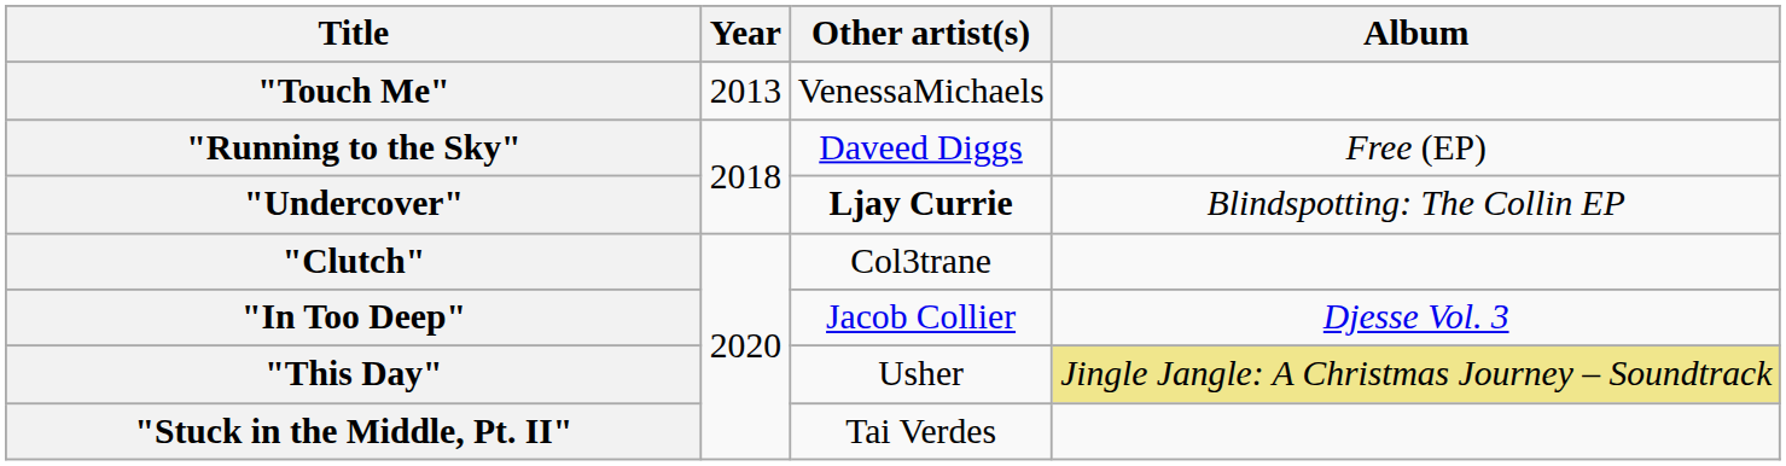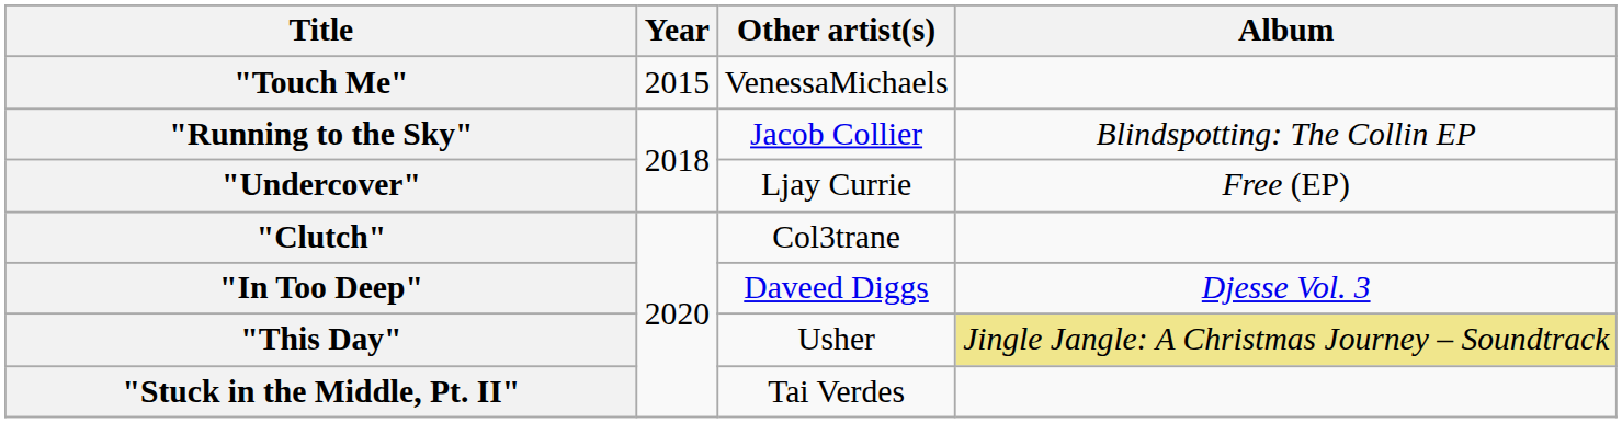 <table class="wikitable plainrowheaders" style="text-align:center;" border="1">
 <tr>
 <th scope="col" style="width:19em;">Title</th>
 <th scope="col">Year</th>
 <th scope="col">Other artist(s)</th>
 <th scope="col">Album</th>
 </tr>
 <tr>
 <th scope="row">"Touch Me"</th>
-<td>2013</td>
+<td>2015</td>
 <td>VenessaMichaels</td>
 <td></td>
 </tr>
 <tr>
 <th scope="row">"Running to the Sky"</th>
 <td rowspan="2">2018</td>
-<td><a href='#'>Daveed Diggs</a></td>
-<td><em>Free</em> (EP)</td>
+<td><a href='#'>Jacob Collier</a></td>
+<td><em>Blindspotting: The Collin EP</em></td>
 </tr>
 <tr>
 <th scope="row">"Undercover"</th>
-<td><strong>Ljay Currie</strong></td>
-<td><em>Blindspotting: The Collin EP</em></td>
+<td>Ljay Currie</td>
+<td><em>Free</em> (EP)</td>
 </tr>
 <tr>
 <th scope="row">"Clutch"</th>
 <td rowspan="4">2020</td>
 <td>Col3trane</td>
 <td></td>
 </tr>
 <tr>
 <th scope="row">"In Too Deep"</th>
-<td><a href='#'>Jacob Collier</a></td>
+<td><a href='#'>Daveed Diggs</a></td>
 <td><em><a href='#'>Djesse Vol. 3</a></em></td>
 </tr>
 <tr>
 <th scope="row">"This Day"</th>
 <td>Usher</td>
 <td style="background: khaki;"><em>Jingle Jangle: A Christmas Journey – Soundtrack</em></td>
 </tr>
 <tr>
 <th scope="row">"Stuck in the Middle, Pt. II"</th>
 <td>Tai Verdes</td>
 <td></td>
 </tr>
 </table>
